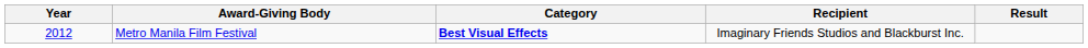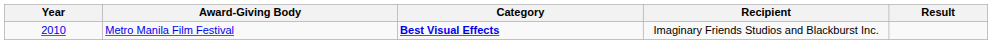 <table | width="90%" class="wikitable sortable">
 <tr>
 <th width="10%">Year</th>
 <th width="30%">Award-Giving Body</th>
 <th width="25%">Category</th>
 <th width="25%">Recipient</th>
 <th width="10%">Result</th>
 </tr>
 <tr>
-<td rowspan="1" align="center"><a href='#'>2012</a></td>
+<td rowspan="1" align="center"><a href='#'>2010</a></td>
 <td rowspan="1" align="left"><a href='#'>Metro Manila Film Festival</a></td>
 <td align="left"><strong><a href='#'>Best Visual Effects</a></strong></td>
 <td align="center">Imaginary Friends Studios and Blackburst Inc.</td>
 <td></td>
 </tr>
 </table>
